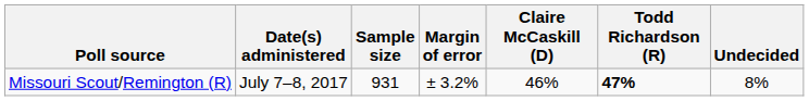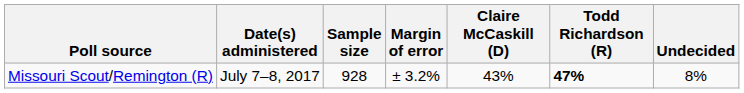 <table class="wikitable">
 <tr valign=bottom>
 <th>Poll source</th>
 <th>Date(s)<br>administered</th>
 <th>Sample<br>size</th>
 <th>Margin<br>of error</th>
 <th style="width:100px;">Claire<br>McCaskill (D)</th>
 <th style="width:100px;">Todd<br>Richardson (R)</th>
 <th>Undecided</th>
 </tr>
 <tr>
 <td><a href='#'>Missouri Scout</a>/<a href='#'>Remington (R)</a></td>
 <td align=center>July 7–8, 2017</td>
-<td align=center>931</td>
+<td align=center>928</td>
 <td align=center>± 3.2%</td>
-<td align=center>46%</td>
+<td align=center>43%</td>
 <td><strong>47%</strong></td>
 <td align=center>8%</td>
 </tr>
 </table>
